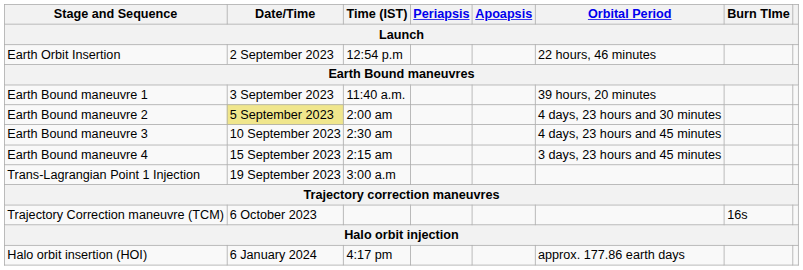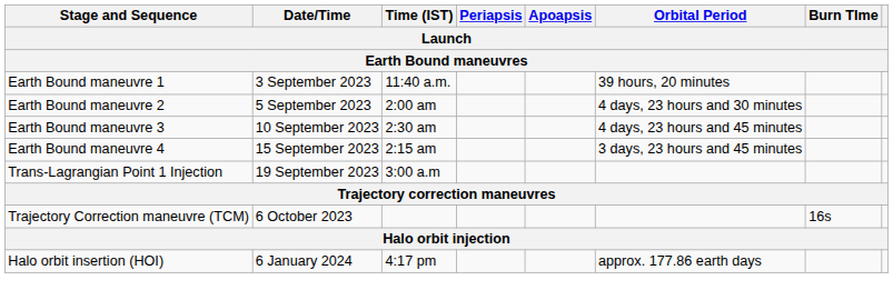 <table class="wikitable">
 <tr>
 <th>Stage and Sequence</th>
 <th>Date/Time</th>
 <th>Time (IST)</th>
 <th><a href='#'>Periapsis</a></th>
 <th><a href='#'>Apoapsis</a></th>
 <th><a href='#'>Orbital Period</a></th>
 <th>Burn TIme</th>
 <th></th>
 </tr>
 <tr>
 <th colspan="8">Launch</th>
-</tr>
-<tr>
-<td>Earth Orbit Insertion</td>
-<td>2 September 2023</td>
-<td>12:54 p.m</td>
-<td></td>
-<td></td>
-<td>22 hours, 46 minutes</td>
-<td></td>
-<td></td>
 </tr>
 <tr>
 <th colspan="8">Earth Bound maneuvres</th>
 </tr>
 <tr>
 <td>Earth Bound maneuvre 1</td>
 <td>3 September 2023</td>
 <td>11:40 a.m.</td>
 <td></td>
 <td></td>
 <td>39 hours, 20 minutes</td>
 <td></td>
 <td></td>
 </tr>
 <tr>
 <td>Earth Bound maneuvre 2</td>
-<td style="background: khaki;">5 September 2023</td>
+<td>5 September 2023</td>
 <td>2:00 am</td>
 <td></td>
 <td></td>
 <td>4 days, 23 hours and 30 minutes</td>
 <td></td>
 <td></td>
 </tr>
 <tr>
 <td>Earth Bound maneuvre 3</td>
 <td>10 September 2023</td>
 <td>2:30 am</td>
 <td></td>
 <td></td>
 <td>4 days, 23 hours and 45 minutes</td>
 <td></td>
 <td></td>
 </tr>
 <tr>
 <td>Earth Bound maneuvre 4</td>
 <td>15 September 2023</td>
 <td>2:15 am</td>
 <td></td>
 <td></td>
 <td>3 days, 23 hours and 45 minutes</td>
 <td></td>
 <td></td>
 </tr>
 <tr>
 <td>Trans-Lagrangian Point 1 Injection</td>
 <td>19 September 2023</td>
 <td>3:00 a.m</td>
 <td></td>
 <td></td>
 <td></td>
 <td></td>
 <td></td>
 </tr>
 <tr>
 <th colspan="8">Trajectory correction maneuvres</th>
 </tr>
 <tr>
 <td>Trajectory Correction maneuvre (TCM)</td>
 <td>6 October 2023</td>
 <td></td>
 <td></td>
 <td></td>
 <td></td>
 <td>16s</td>
 <td></td>
 </tr>
 <tr>
 <th colspan="8">Halo orbit injection</th>
 </tr>
 <tr>
 <td>Halo orbit insertion (HOI)</td>
 <td>6 January 2024</td>
 <td>4:17 pm</td>
 <td></td>
 <td></td>
 <td>approx. 177.86 earth days</td>
 <td></td>
 <td></td>
 </tr>
 </table>
